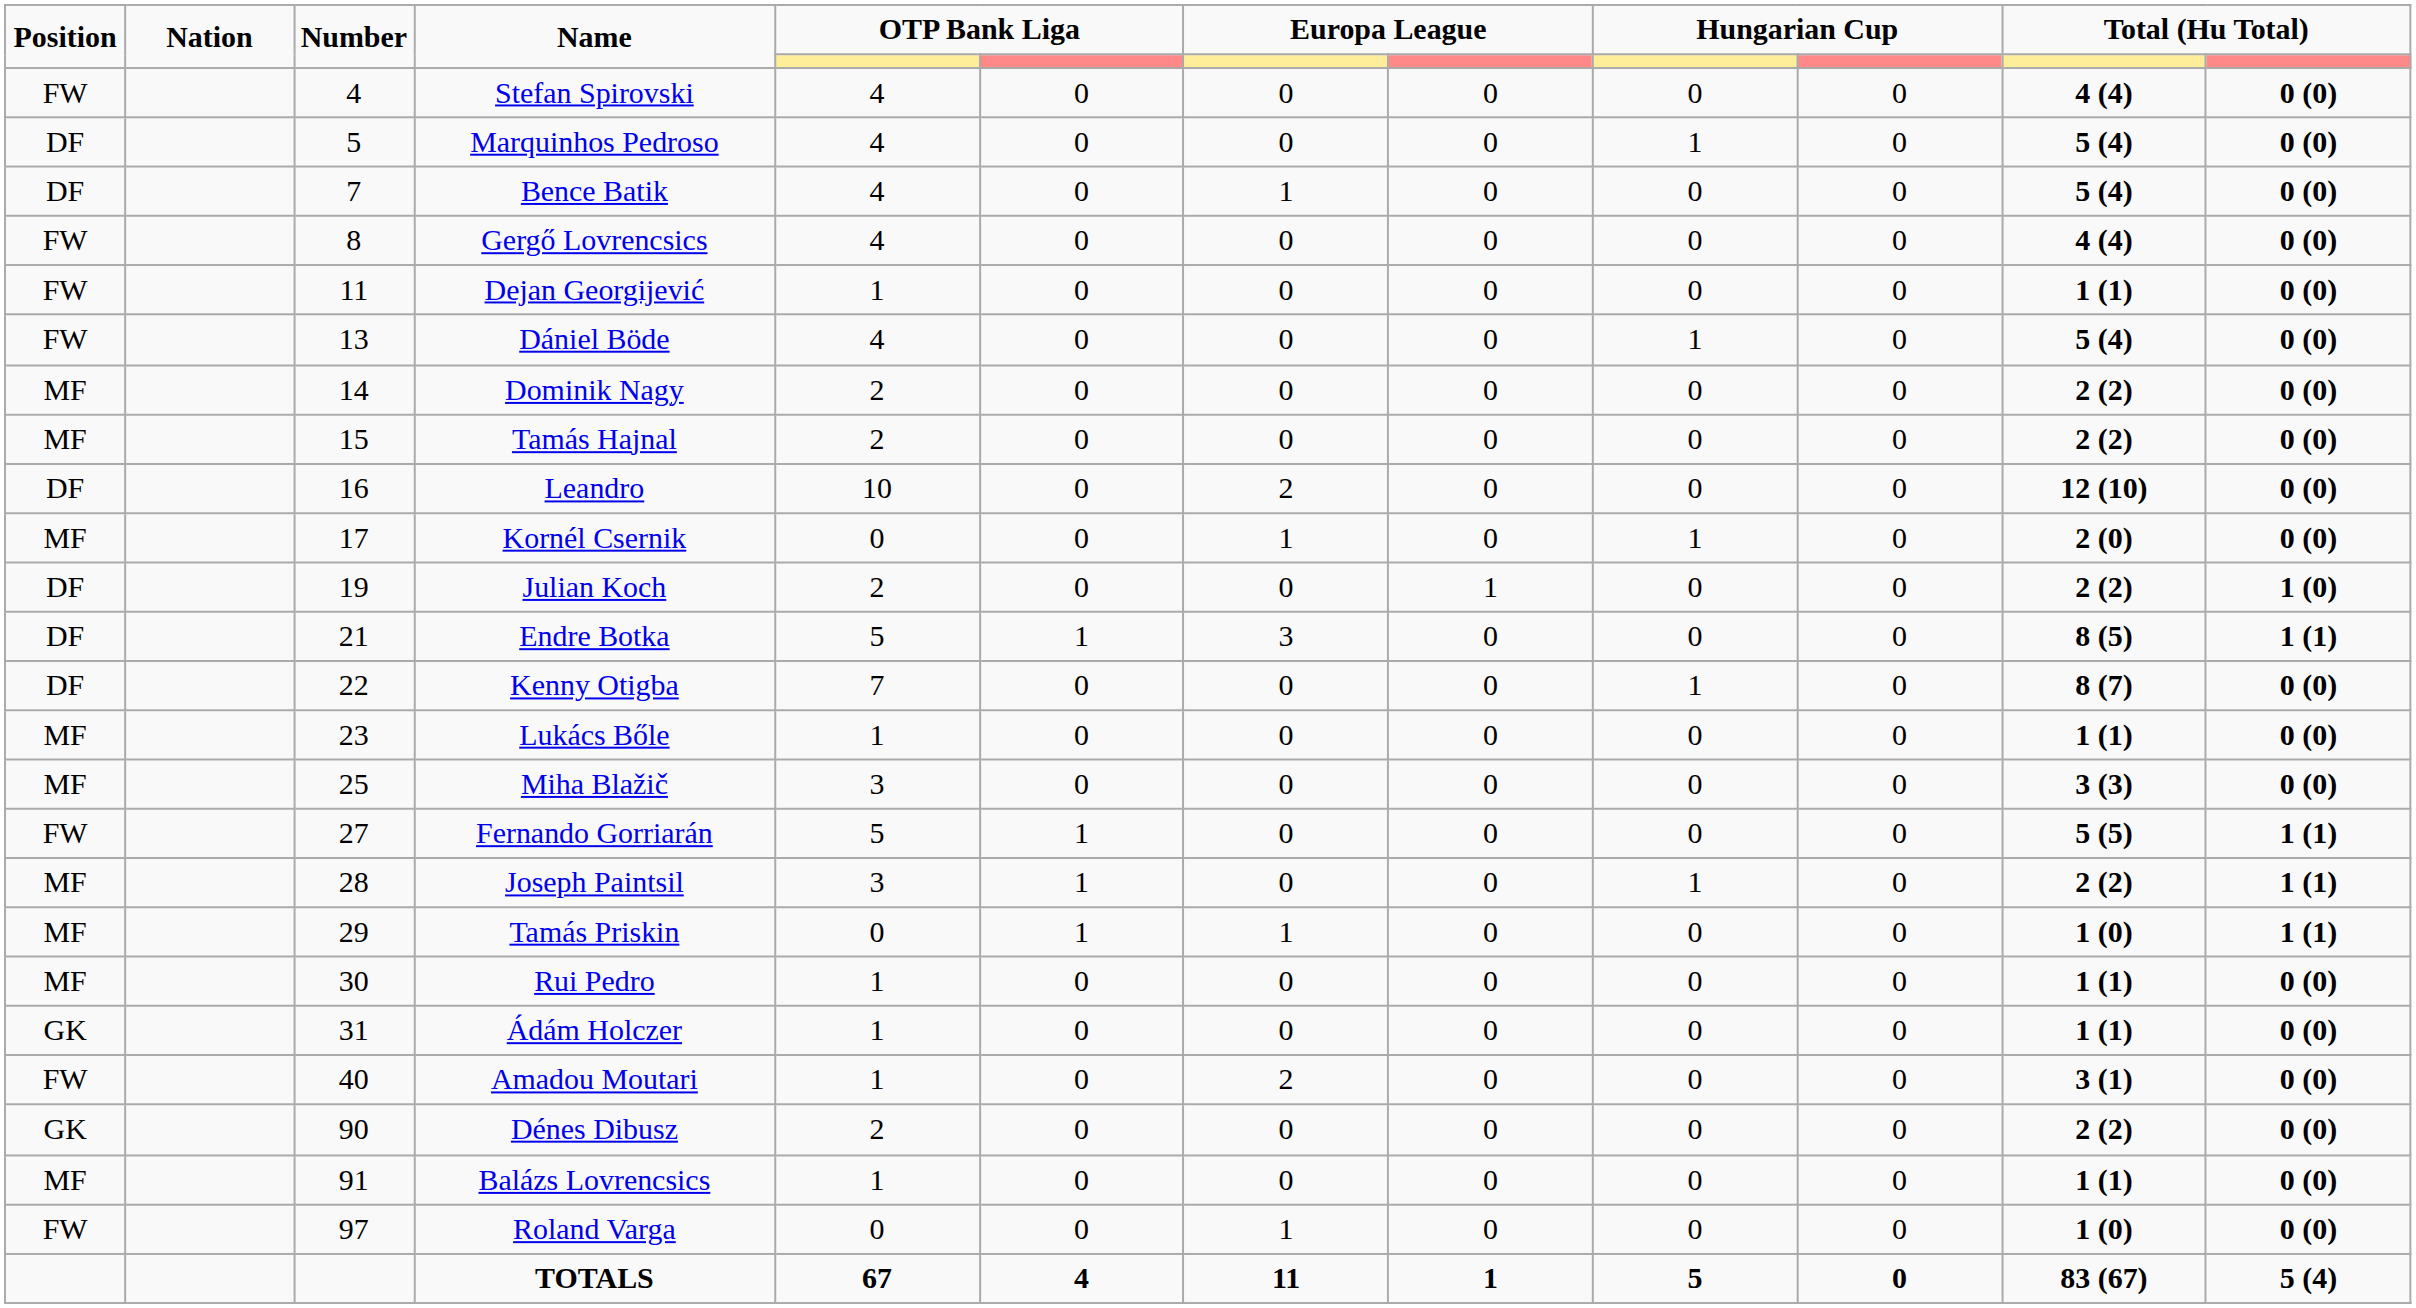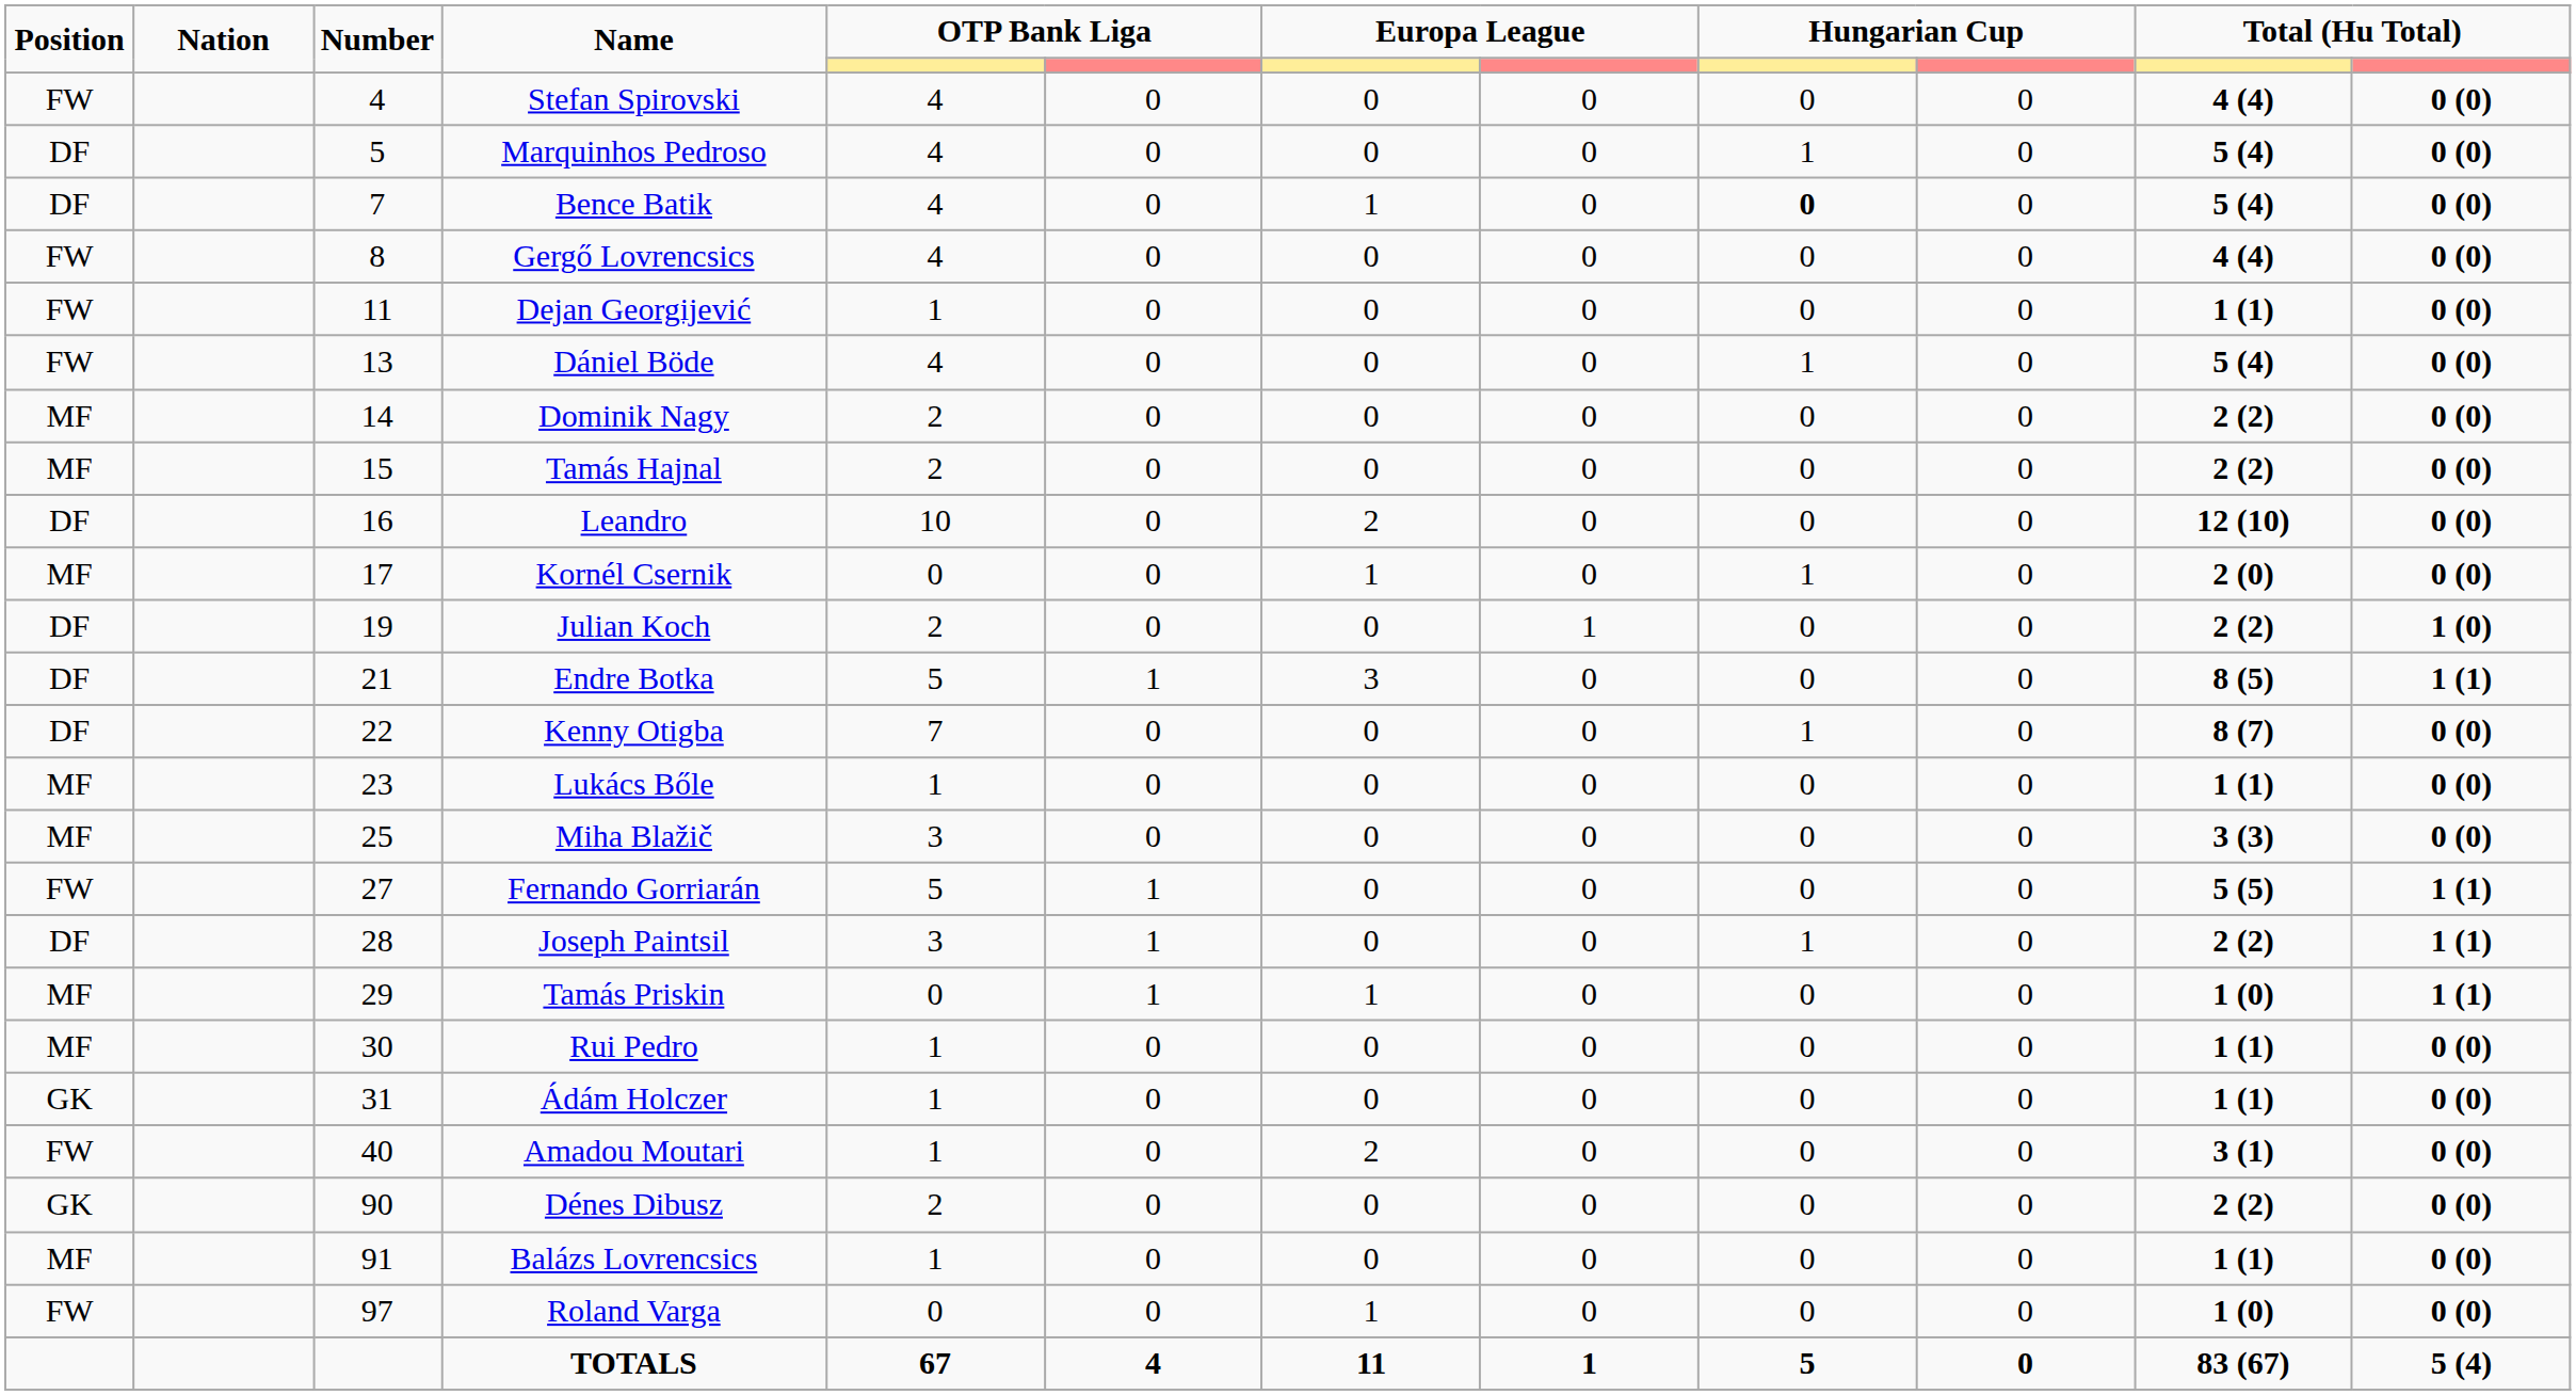 <table class="wikitable" style="font-size: 95%; text-align: center;">
 <tr>
 <td rowspan="2" width="5%" align="center"><strong>Position</strong></td>
 <td rowspan="2" width="7%" align="center"><strong>Nation</strong></td>
 <td rowspan="2" width="5%" align="center"><strong>Number</strong></td>
 <td rowspan="2" width="15%" align="center"><strong>Name</strong></td>
 <td colspan="2" align="center"><strong>OTP Bank Liga</strong></td>
 <td colspan="2" align="center"><strong>Europa League</strong></td>
 <td colspan="2" align="center"><strong>Hungarian Cup</strong></td>
 <td colspan="2" align="center"><strong>Total (Hu Total)</strong></td>
 </tr>
 <tr>
 <th width=60 style="background: #FFEE99"></th>
 <th width=60 style="background: #FF8888"></th>
 <th width=60 style="background: #FFEE99"></th>
 <th width=60 style="background: #FF8888"></th>
 <th width=60 style="background: #FFEE99"></th>
 <th width=60 style="background: #FF8888"></th>
 <th width=60 style="background: #FFEE99"></th>
 <th width=60 style="background: #FF8888"></th>
 </tr>
 <tr>
 <td>FW</td>
 <td></td>
 <td>4</td>
 <td><a href='#'>Stefan Spirovski</a></td>
 <td>4</td>
 <td>0</td>
 <td>0</td>
 <td>0</td>
 <td>0</td>
 <td>0</td>
 <td><strong>4 (4)</strong></td>
 <td><strong>0 (0)</strong></td>
 </tr>
 <tr>
 <td>DF</td>
 <td></td>
 <td>5</td>
 <td><a href='#'>Marquinhos Pedroso</a></td>
 <td>4</td>
 <td>0</td>
 <td>0</td>
 <td>0</td>
 <td>1</td>
 <td>0</td>
 <td><strong>5 (4)</strong></td>
 <td><strong>0 (0)</strong></td>
 </tr>
 <tr>
 <td>DF</td>
 <td></td>
 <td>7</td>
 <td><a href='#'>Bence Batik</a></td>
 <td>4</td>
 <td>0</td>
 <td>1</td>
 <td>0</td>
-<td>0</td>
+<td><strong>0</strong></td>
 <td>0</td>
 <td><strong>5 (4)</strong></td>
 <td><strong>0 (0)</strong></td>
 </tr>
 <tr>
 <td>FW</td>
 <td></td>
 <td>8</td>
 <td><a href='#'>Gergő Lovrencsics</a></td>
 <td>4</td>
 <td>0</td>
 <td>0</td>
 <td>0</td>
 <td>0</td>
 <td>0</td>
 <td><strong>4 (4)</strong></td>
 <td><strong>0 (0)</strong></td>
 </tr>
 <tr>
 <td>FW</td>
 <td></td>
 <td>11</td>
 <td><a href='#'>Dejan Georgijević</a></td>
 <td>1</td>
 <td>0</td>
 <td>0</td>
 <td>0</td>
 <td>0</td>
 <td>0</td>
 <td><strong>1 (1)</strong></td>
 <td><strong>0 (0)</strong></td>
 </tr>
 <tr>
 <td>FW</td>
 <td></td>
 <td>13</td>
 <td><a href='#'>Dániel Böde</a></td>
 <td>4</td>
 <td>0</td>
 <td>0</td>
 <td>0</td>
 <td>1</td>
 <td>0</td>
 <td><strong>5 (4)</strong></td>
 <td><strong>0 (0)</strong></td>
 </tr>
 <tr>
 <td>MF</td>
 <td></td>
 <td>14</td>
 <td><a href='#'>Dominik Nagy</a></td>
 <td>2</td>
 <td>0</td>
 <td>0</td>
 <td>0</td>
 <td>0</td>
 <td>0</td>
 <td><strong>2 (2)</strong></td>
 <td><strong>0 (0)</strong></td>
 </tr>
 <tr>
 <td>MF</td>
 <td></td>
 <td>15</td>
 <td><a href='#'>Tamás Hajnal</a></td>
 <td>2</td>
 <td>0</td>
 <td>0</td>
 <td>0</td>
 <td>0</td>
 <td>0</td>
 <td><strong>2 (2)</strong></td>
 <td><strong>0 (0)</strong></td>
 </tr>
 <tr>
 <td>DF</td>
 <td></td>
 <td>16</td>
 <td><a href='#'>Leandro</a></td>
 <td>10</td>
 <td>0</td>
 <td>2</td>
 <td>0</td>
 <td>0</td>
 <td>0</td>
 <td><strong>12 (10)</strong></td>
 <td><strong>0 (0)</strong></td>
 </tr>
 <tr>
 <td>MF</td>
 <td></td>
 <td>17</td>
 <td><a href='#'>Kornél Csernik</a></td>
 <td>0</td>
 <td>0</td>
 <td>1</td>
 <td>0</td>
 <td>1</td>
 <td>0</td>
 <td><strong>2 (0)</strong></td>
 <td><strong>0 (0)</strong></td>
 </tr>
 <tr>
 <td>DF</td>
 <td></td>
 <td>19</td>
 <td><a href='#'>Julian Koch</a></td>
 <td>2</td>
 <td>0</td>
 <td>0</td>
 <td>1</td>
 <td>0</td>
 <td>0</td>
 <td><strong>2 (2)</strong></td>
 <td><strong>1 (0)</strong></td>
 </tr>
 <tr>
 <td>DF</td>
 <td></td>
 <td>21</td>
 <td><a href='#'>Endre Botka</a></td>
 <td>5</td>
 <td>1</td>
 <td>3</td>
 <td>0</td>
 <td>0</td>
 <td>0</td>
 <td><strong>8 (5)</strong></td>
 <td><strong>1 (1)</strong></td>
 </tr>
 <tr>
 <td>DF</td>
 <td></td>
 <td>22</td>
 <td><a href='#'>Kenny Otigba</a></td>
 <td>7</td>
 <td>0</td>
 <td>0</td>
 <td>0</td>
 <td>1</td>
 <td>0</td>
 <td><strong>8 (7)</strong></td>
 <td><strong>0 (0)</strong></td>
 </tr>
 <tr>
 <td>MF</td>
 <td></td>
 <td>23</td>
 <td><a href='#'>Lukács Bőle</a></td>
 <td>1</td>
 <td>0</td>
 <td>0</td>
 <td>0</td>
 <td>0</td>
 <td>0</td>
 <td><strong>1 (1)</strong></td>
 <td><strong>0 (0)</strong></td>
 </tr>
 <tr>
 <td>MF</td>
 <td></td>
 <td>25</td>
 <td><a href='#'>Miha Blažič</a></td>
 <td>3</td>
 <td>0</td>
 <td>0</td>
 <td>0</td>
 <td>0</td>
 <td>0</td>
 <td><strong>3 (3)</strong></td>
 <td><strong>0 (0)</strong></td>
 </tr>
 <tr>
 <td>FW</td>
 <td></td>
 <td>27</td>
 <td><a href='#'>Fernando Gorriarán</a></td>
 <td>5</td>
 <td>1</td>
 <td>0</td>
 <td>0</td>
 <td>0</td>
 <td>0</td>
 <td><strong>5 (5)</strong></td>
 <td><strong>1 (1)</strong></td>
 </tr>
 <tr>
-<td>MF</td>
+<td>DF</td>
 <td></td>
 <td>28</td>
 <td><a href='#'>Joseph Paintsil</a></td>
 <td>3</td>
 <td>1</td>
 <td>0</td>
 <td>0</td>
 <td>1</td>
 <td>0</td>
 <td><strong>2 (2)</strong></td>
 <td><strong>1 (1)</strong></td>
 </tr>
 <tr>
 <td>MF</td>
 <td></td>
 <td>29</td>
 <td><a href='#'>Tamás Priskin</a></td>
 <td>0</td>
 <td>1</td>
 <td>1</td>
 <td>0</td>
 <td>0</td>
 <td>0</td>
 <td><strong>1 (0)</strong></td>
 <td><strong>1 (1)</strong></td>
 </tr>
 <tr>
 <td>MF</td>
 <td></td>
 <td>30</td>
 <td><a href='#'>Rui Pedro</a></td>
 <td>1</td>
 <td>0</td>
 <td>0</td>
 <td>0</td>
 <td>0</td>
 <td>0</td>
 <td><strong>1 (1)</strong></td>
 <td><strong>0 (0)</strong></td>
 </tr>
 <tr>
 <td>GK</td>
 <td></td>
 <td>31</td>
 <td><a href='#'>Ádám Holczer</a></td>
 <td>1</td>
 <td>0</td>
 <td>0</td>
 <td>0</td>
 <td>0</td>
 <td>0</td>
 <td><strong>1 (1)</strong></td>
 <td><strong>0 (0)</strong></td>
 </tr>
 <tr>
 <td>FW</td>
 <td></td>
 <td>40</td>
 <td><a href='#'>Amadou Moutari</a></td>
 <td>1</td>
 <td>0</td>
 <td>2</td>
 <td>0</td>
 <td>0</td>
 <td>0</td>
 <td><strong>3 (1)</strong></td>
 <td><strong>0 (0)</strong></td>
 </tr>
 <tr>
 <td>GK</td>
 <td></td>
 <td>90</td>
 <td><a href='#'>Dénes Dibusz</a></td>
 <td>2</td>
 <td>0</td>
 <td>0</td>
 <td>0</td>
 <td>0</td>
 <td>0</td>
 <td><strong>2 (2)</strong></td>
 <td><strong>0 (0)</strong></td>
 </tr>
 <tr>
 <td>MF</td>
 <td></td>
 <td>91</td>
 <td><a href='#'>Balázs Lovrencsics</a></td>
 <td>1</td>
 <td>0</td>
 <td>0</td>
 <td>0</td>
 <td>0</td>
 <td>0</td>
 <td><strong>1 (1)</strong></td>
 <td><strong>0 (0)</strong></td>
 </tr>
 <tr>
 <td>FW</td>
 <td></td>
 <td>97</td>
 <td><a href='#'>Roland Varga</a></td>
 <td>0</td>
 <td>0</td>
 <td>1</td>
 <td>0</td>
 <td>0</td>
 <td>0</td>
 <td><strong>1 (0)</strong></td>
 <td><strong>0 (0)</strong></td>
 </tr>
 <tr>
 <td></td>
 <td></td>
 <td></td>
 <td><strong>TOTALS</strong></td>
 <td><strong>67</strong></td>
 <td><strong>4</strong></td>
 <td><strong>11</strong></td>
 <td><strong>1</strong></td>
 <td><strong>5</strong></td>
 <td><strong>0</strong></td>
 <td><strong>83 (67)</strong></td>
 <td><strong>5 (4)</strong></td>
 </tr>
 <tr>
 </tr>
 </table>
